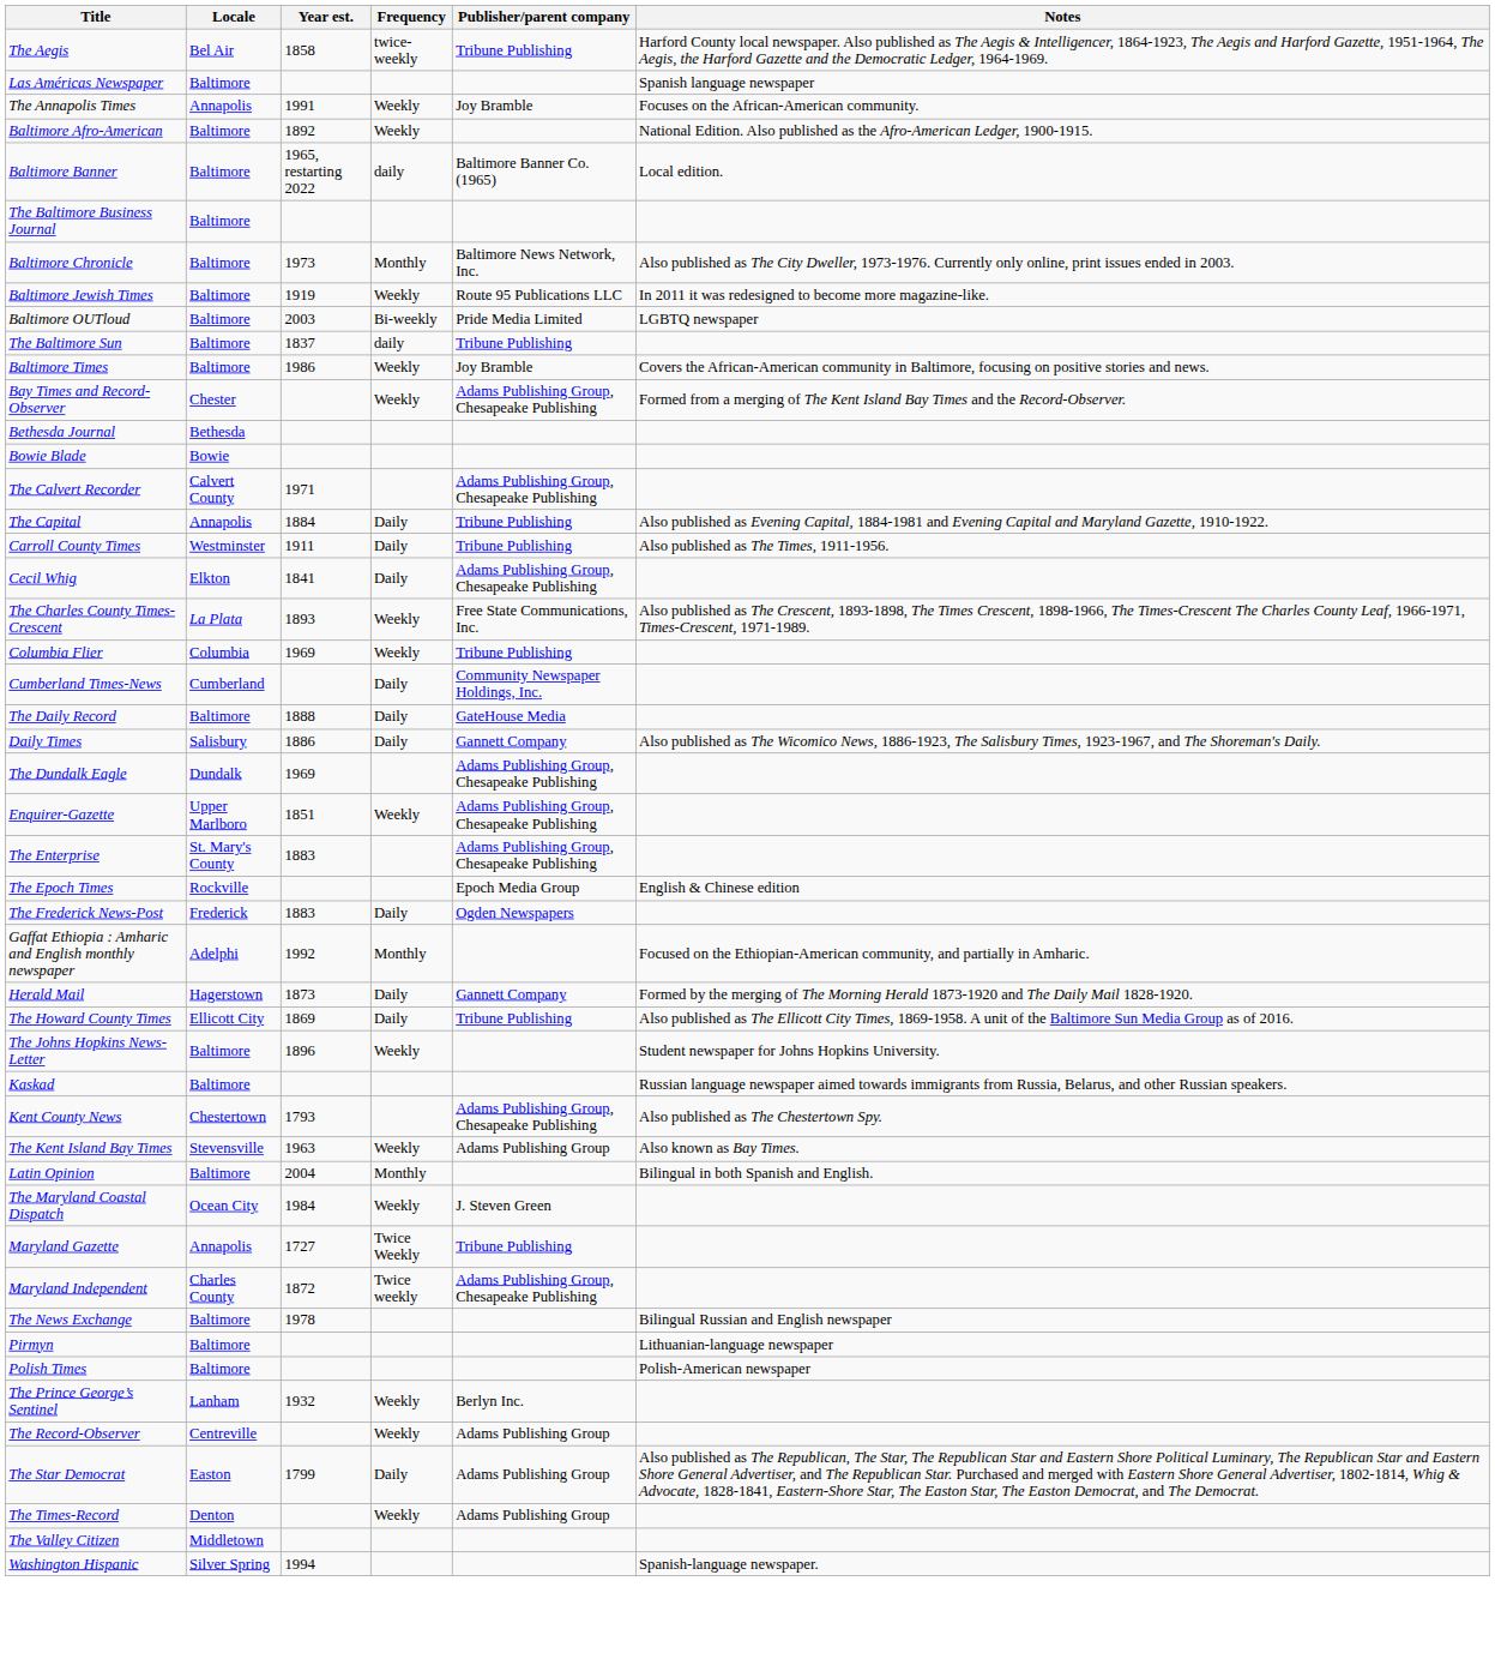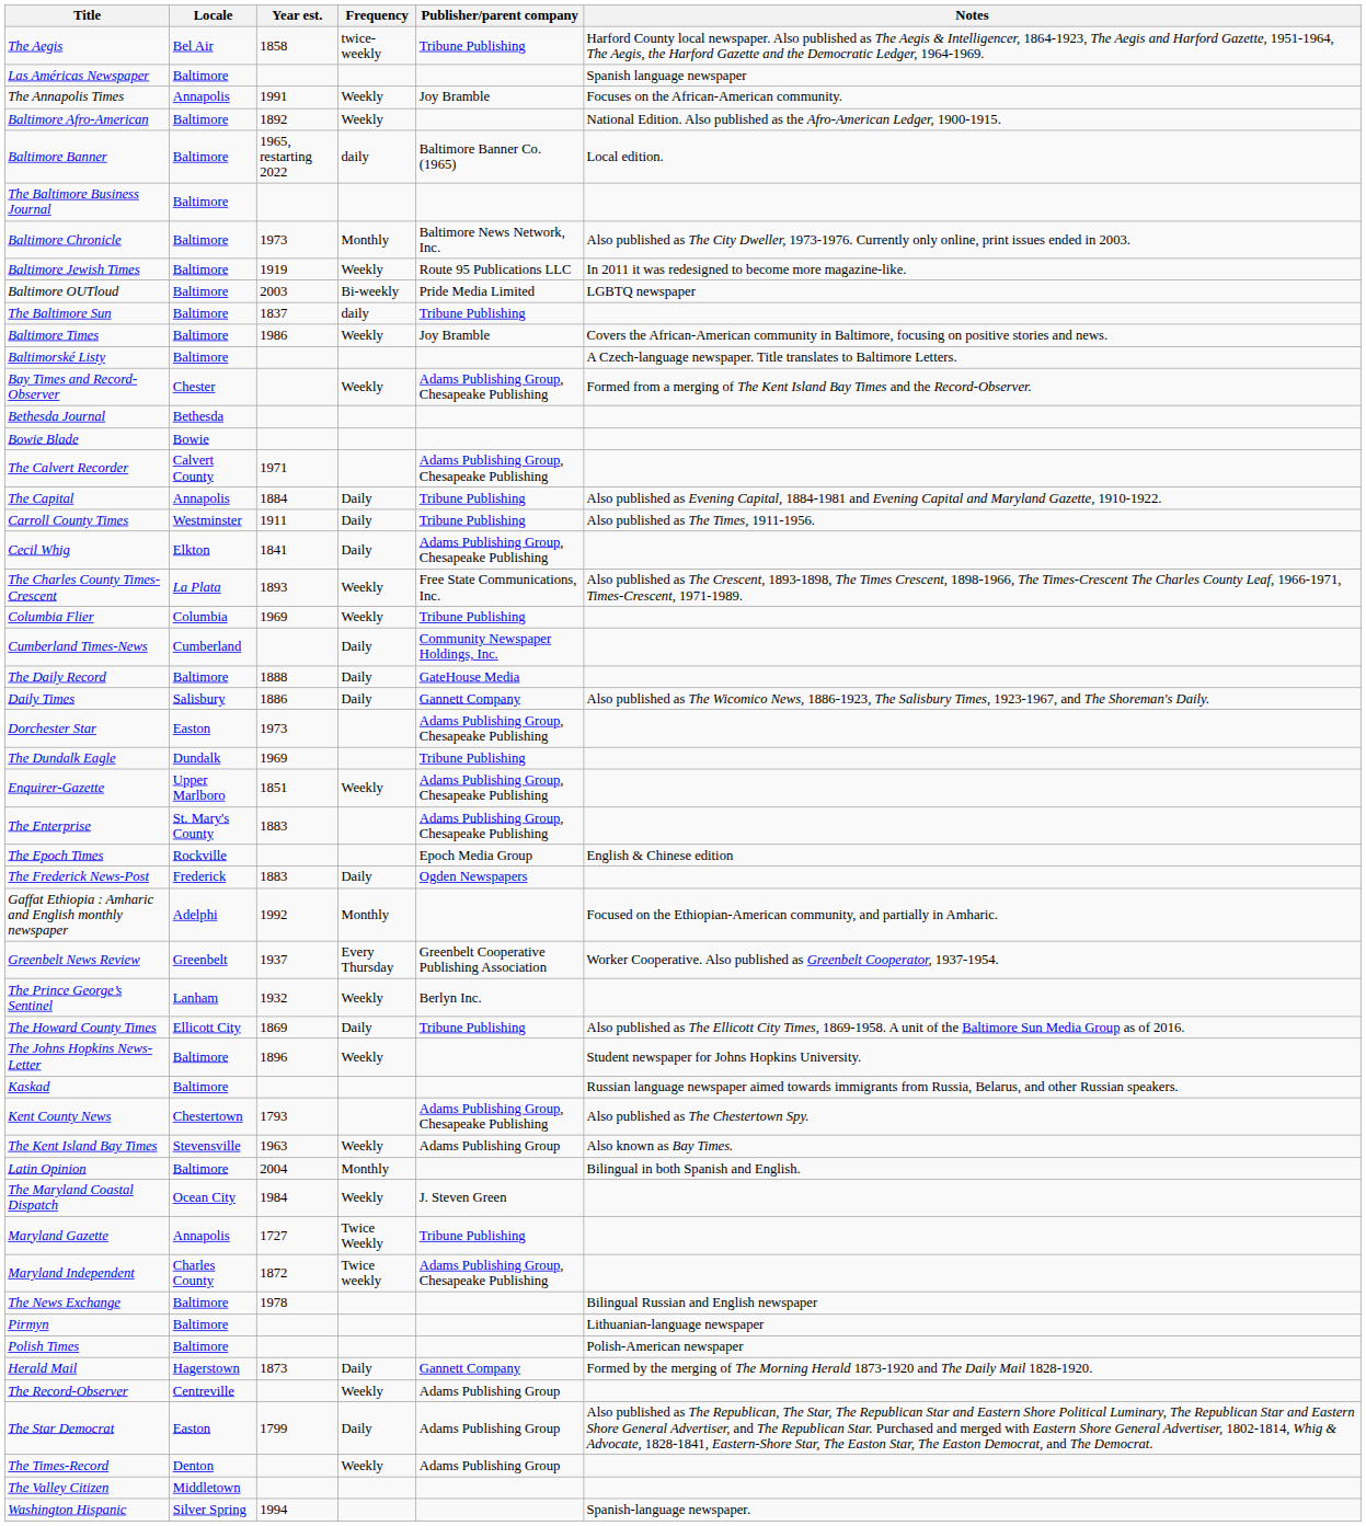 <table class="wikitable sortable">
 <tr>
 <th>Title</th>
 <th>Locale</th>
 <th>Year est.</th>
 <th>Frequency</th>
 <th>Publisher/parent company</th>
 <th>Notes</th>
 </tr>
 <tr>
 <td><em><a href='#'>The Aegis</a></em></td>
 <td><a href='#'>Bel Air</a></td>
 <td>1858</td>
 <td>twice-weekly</td>
 <td><a href='#'>Tribune Publishing</a></td>
 <td>Harford County local newspaper. Also published as <em>The Aegis & Intelligencer,</em> 1864-1923, <em>The Aegis and Harford Gazette,</em> 1951-1964, <em>The Aegis, the Harford Gazette and the Democratic Ledger,</em> 1964-1969.</td>
 </tr>
 <tr>
 <td><em><a href='#'>Las Américas Newspaper</a></em></td>
 <td><a href='#'>Baltimore</a></td>
 <td></td>
 <td></td>
 <td></td>
 <td>Spanish language newspaper</td>
 </tr>
 <tr>
 <td><em>The Annapolis Times</em></td>
 <td><a href='#'>Annapolis</a></td>
 <td>1991</td>
 <td>Weekly</td>
 <td>Joy Bramble</td>
 <td>Focuses on the African-American community.</td>
 </tr>
 <tr>
 <td><em><a href='#'>Baltimore Afro-American</a></em></td>
 <td><a href='#'>Baltimore</a></td>
 <td>1892</td>
 <td>Weekly</td>
 <td></td>
 <td>National Edition. Also published as the <em>Afro-American Ledger,</em> 1900-1915.</td>
 </tr>
 <tr>
 <td><em><a href='#'>Baltimore Banner</a></em></td>
 <td><a href='#'>Baltimore</a></td>
 <td>1965, restarting 2022</td>
 <td>daily</td>
 <td>Baltimore Banner Co. (1965)</td>
 <td>Local edition.</td>
 </tr>
 <tr>
 <td><em><a href='#'>The Baltimore Business Journal</a></em></td>
 <td><a href='#'>Baltimore</a></td>
 <td></td>
 <td></td>
 <td></td>
 <td></td>
 </tr>
 <tr>
 <td><em><a href='#'>Baltimore Chronicle</a></em></td>
 <td><a href='#'>Baltimore</a></td>
 <td>1973</td>
 <td>Monthly</td>
 <td>Baltimore News Network, Inc.</td>
 <td>Also published as <em>The City Dweller,</em> 1973-1976. Currently only online, print issues ended in 2003.</td>
 </tr>
 <tr>
 <td><em><a href='#'>Baltimore Jewish Times</a></em></td>
 <td><a href='#'>Baltimore</a></td>
 <td>1919</td>
 <td>Weekly</td>
 <td>Route 95 Publications LLC</td>
 <td>In 2011 it was redesigned to become more magazine-like.</td>
 </tr>
 <tr>
 <td><em>Baltimore OUTloud</em></td>
 <td><a href='#'>Baltimore</a></td>
 <td>2003</td>
 <td>Bi-weekly</td>
 <td>Pride Media Limited</td>
 <td>LGBTQ newspaper</td>
 </tr>
 <tr>
 <td><em><a href='#'>The Baltimore Sun</a></em></td>
 <td><a href='#'>Baltimore</a></td>
 <td>1837</td>
 <td>daily</td>
 <td><a href='#'>Tribune Publishing</a></td>
 <td></td>
 </tr>
 <tr>
 <td><em><a href='#'>Baltimore Times</a></em></td>
 <td><a href='#'>Baltimore</a></td>
 <td>1986</td>
 <td>Weekly</td>
 <td>Joy Bramble</td>
 <td>Covers the African-American community in Baltimore, focusing on positive stories and news.</td>
 </tr>
 <tr>
+<td><em><a href='#'>Baltimorské Listy</a></em></td>
+<td><a href='#'>Baltimore</a></td>
+<td></td>
+<td></td>
+<td></td>
+<td>A Czech-language newspaper. Title translates to Baltimore Letters.</td>
+</tr>
+<tr>
 <td><em><a href='#'>Bay Times and Record-Observer</a></em></td>
 <td><a href='#'>Chester</a></td>
 <td></td>
 <td>Weekly</td>
 <td><a href='#'>Adams Publishing Group</a>, Chesapeake Publishing</td>
 <td>Formed from a merging of <em>The Kent Island Bay Times</em> and the <em>Record-Observer.</em></td>
 </tr>
 <tr>
 <td><em><a href='#'>Bethesda Journal</a></em></td>
 <td><a href='#'>Bethesda</a></td>
 <td></td>
 <td></td>
 <td></td>
 <td></td>
 </tr>
 <tr>
 <td><em><a href='#'>Bowie Blade</a></em></td>
 <td><a href='#'>Bowie</a></td>
 <td></td>
 <td></td>
 <td></td>
 <td></td>
 </tr>
 <tr>
 <td><em><a href='#'>The Calvert Recorder</a></em></td>
 <td><a href='#'>Calvert County</a></td>
 <td>1971</td>
 <td></td>
 <td><a href='#'>Adams Publishing Group</a>, Chesapeake Publishing</td>
 <td></td>
 </tr>
 <tr>
 <td><em><a href='#'>The Capital</a></em></td>
 <td><a href='#'>Annapolis</a></td>
 <td>1884</td>
 <td>Daily</td>
 <td><a href='#'>Tribune Publishing</a></td>
 <td>Also published as <em>Evening Capital,</em> 1884-1981 and <em>Evening Capital and Maryland Gazette,</em> 1910-1922.</td>
 </tr>
 <tr>
 <td><em><a href='#'>Carroll County Times</a></em></td>
 <td><a href='#'>Westminster</a></td>
 <td>1911</td>
 <td>Daily</td>
 <td><a href='#'>Tribune Publishing</a></td>
 <td>Also published as <em>The Times,</em> 1911-1956.</td>
 </tr>
 <tr>
 <td><em><a href='#'>Cecil Whig</a></em></td>
 <td><a href='#'>Elkton</a></td>
 <td>1841</td>
 <td>Daily</td>
 <td><a href='#'>Adams Publishing Group</a>, Chesapeake Publishing</td>
 <td></td>
 </tr>
 <tr>
 <td><em> <a href='#'>The Charles County Times-Crescent</a></em></td>
 <td><em><a href='#'>La Plata</a></em></td>
 <td>1893</td>
 <td>Weekly</td>
 <td>Free State Communications, Inc.</td>
 <td>Also published as <em>The Crescent,</em> 1893-1898, <em>The Times Crescent,</em> 1898-1966, <em>The Times-Crescent The Charles County Leaf,</em> 1966-1971, <em>Times-Crescent,</em> 1971-1989.</td>
 </tr>
 <tr>
 <td><em><a href='#'>Columbia Flier</a></em></td>
 <td><a href='#'>Columbia</a></td>
 <td>1969</td>
 <td>Weekly</td>
 <td><a href='#'>Tribune Publishing</a></td>
 <td></td>
 </tr>
 <tr>
 <td><em><a href='#'>Cumberland Times-News</a></em></td>
 <td><a href='#'>Cumberland</a></td>
 <td></td>
 <td>Daily</td>
 <td><a href='#'>Community Newspaper Holdings, Inc.</a></td>
 <td></td>
 </tr>
 <tr>
 <td><em><a href='#'>The Daily Record</a></em></td>
 <td><a href='#'>Baltimore</a></td>
 <td>1888</td>
 <td>Daily</td>
 <td><a href='#'>GateHouse Media</a></td>
 <td></td>
 </tr>
 <tr>
 <td><em><a href='#'>Daily Times</a></em></td>
 <td><a href='#'>Salisbury</a></td>
 <td>1886</td>
 <td>Daily</td>
 <td><a href='#'>Gannett Company</a></td>
 <td>Also published as <em>The Wicomico News,</em> 1886-1923, <em>The Salisbury Times,</em> 1923-1967, and <em>The Shoreman's Daily.</em></td>
 </tr>
 <tr>
+<td><em><a href='#'>Dorchester Star</a></em></td>
+<td><a href='#'>Easton</a></td>
+<td>1973</td>
+<td></td>
+<td><a href='#'>Adams Publishing Group</a>, Chesapeake Publishing</td>
+<td></td>
+</tr>
+<tr>
 <td><em><a href='#'>The Dundalk Eagle</a></em></td>
 <td><a href='#'>Dundalk</a></td>
 <td>1969</td>
 <td></td>
-<td><a href='#'>Adams Publishing Group</a>, Chesapeake Publishing</td>
+<td><a href='#'>Tribune Publishing</a></td>
 <td></td>
 </tr>
 <tr>
 <td><em><a href='#'>Enquirer-Gazette</a></em></td>
 <td><a href='#'>Upper Marlboro</a></td>
 <td>1851</td>
 <td>Weekly </td>
 <td><a href='#'>Adams Publishing Group</a>, Chesapeake Publishing</td>
 <td></td>
 </tr>
 <tr>
 <td><em><a href='#'>The Enterprise</a></em></td>
 <td><a href='#'>St. Mary's County</a></td>
 <td>1883</td>
 <td></td>
 <td><a href='#'>Adams Publishing Group</a>, Chesapeake Publishing</td>
 <td></td>
 </tr>
 <tr>
 <td><em><a href='#'>The Epoch Times</a></em></td>
 <td><a href='#'>Rockville</a></td>
 <td></td>
 <td></td>
 <td>Epoch Media Group</td>
 <td>English & Chinese edition</td>
 </tr>
 <tr>
 <td><em><a href='#'>The Frederick News-Post</a></em></td>
 <td><a href='#'>Frederick</a></td>
 <td>1883</td>
 <td>Daily</td>
 <td><a href='#'>Ogden Newspapers</a></td>
 <td></td>
 </tr>
 <tr>
 <td><em>Gaffat Ethiopia : Amharic and English monthly newspaper</em></td>
 <td><a href='#'>Adelphi</a></td>
 <td>1992</td>
 <td>Monthly</td>
 <td></td>
 <td>Focused on the Ethiopian-American community, and partially in Amharic.</td>
 </tr>
 <tr>
-<td><em><a href='#'>Herald Mail</a></em></td>
-<td><a href='#'>Hagerstown</a></td>
-<td>1873</td>
-<td>Daily</td>
-<td><a href='#'>Gannett Company</a></td>
-<td>Formed by the merging of <em>The Morning Herald</em> 1873-1920 and <em>The Daily Mail</em> 1828-1920.</td>
+<td><em><a href='#'>Greenbelt News Review</a></em></td>
+<td><a href='#'>Greenbelt</a></td>
+<td>1937</td>
+<td>Every Thursday</td>
+<td>Greenbelt Cooperative Publishing Association</td>
+<td>Worker Cooperative. Also published as <em><a href='#'>Greenbelt Cooperator</a>,</em> 1937-1954.</td>
+</tr>
+<tr>
+<td><em><a href='#'>The Prince George’s Sentinel</a></em></td>
+<td><a href='#'>Lanham</a></td>
+<td>1932</td>
+<td>Weekly</td>
+<td>Berlyn Inc.</td>
+<td></td>
 </tr>
 <tr>
 <td><em><a href='#'>The Howard County Times</a></em></td>
 <td><a href='#'>Ellicott City</a></td>
 <td>1869</td>
 <td>Daily</td>
 <td><a href='#'>Tribune Publishing</a></td>
 <td>Also published as <em>The Ellicott City Times,</em> 1869-1958. A unit of the <a href='#'>Baltimore Sun Media Group</a> as of 2016.</td>
 </tr>
 <tr>
 <td><em><a href='#'>The Johns Hopkins News-Letter</a></em></td>
 <td><a href='#'>Baltimore</a></td>
 <td>1896</td>
 <td>Weekly</td>
 <td></td>
 <td>Student newspaper for Johns Hopkins University.</td>
 </tr>
 <tr>
 <td><em><a href='#'>Kaskad</a></em></td>
 <td><a href='#'>Baltimore</a></td>
 <td></td>
 <td></td>
 <td></td>
 <td>Russian language newspaper aimed towards immigrants from Russia, Belarus, and other Russian speakers.</td>
 </tr>
 <tr>
 <td><em><a href='#'>Kent County News</a></em></td>
 <td><a href='#'>Chestertown</a></td>
 <td>1793</td>
 <td></td>
 <td><a href='#'>Adams Publishing Group</a>, Chesapeake Publishing</td>
 <td>Also published as <em>The Chestertown Spy.</em></td>
 </tr>
 <tr>
 <td><em><a href='#'>The Kent Island Bay Times</a></em></td>
 <td><a href='#'>Stevensville</a></td>
 <td>1963</td>
 <td>Weekly</td>
 <td>Adams Publishing Group</td>
 <td>Also known as <em>Bay Times.</em></td>
 </tr>
 <tr>
 <td><em><a href='#'>Latin Opinion</a></em></td>
 <td><a href='#'>Baltimore</a></td>
 <td>2004</td>
 <td>Monthly</td>
 <td></td>
 <td>Bilingual in both Spanish and English.</td>
 </tr>
 <tr>
 <td><em><a href='#'>The Maryland Coastal Dispatch</a></em></td>
 <td><a href='#'>Ocean City</a></td>
 <td>1984</td>
 <td>Weekly</td>
 <td>J. Steven Green</td>
 <td></td>
 </tr>
 <tr>
 <td><em><a href='#'>Maryland Gazette</a></em></td>
 <td><a href='#'>Annapolis</a></td>
 <td>1727</td>
 <td>Twice Weekly</td>
 <td><a href='#'>Tribune Publishing</a></td>
 <td></td>
 </tr>
 <tr>
 <td><em><a href='#'>Maryland Independent</a></em></td>
 <td><a href='#'>Charles County</a></td>
 <td>1872</td>
 <td>Twice weekly </td>
 <td><a href='#'>Adams Publishing Group</a>, Chesapeake Publishing</td>
 <td></td>
 </tr>
 <tr>
 <td><em><a href='#'>The News Exchange</a></em></td>
 <td><a href='#'>Baltimore</a></td>
 <td>1978</td>
 <td></td>
 <td></td>
 <td>Bilingual Russian and English newspaper</td>
 </tr>
 <tr>
 <td><em><a href='#'>Pirmyn</a></em></td>
 <td><a href='#'>Baltimore</a></td>
 <td></td>
 <td></td>
 <td></td>
 <td>Lithuanian-language newspaper</td>
 </tr>
 <tr>
 <td><em><a href='#'>Polish Times</a></em></td>
 <td><a href='#'>Baltimore</a></td>
 <td></td>
 <td></td>
 <td></td>
 <td>Polish-American newspaper</td>
 </tr>
 <tr>
-<td><em><a href='#'>The Prince George’s Sentinel</a></em></td>
-<td><a href='#'>Lanham</a></td>
-<td>1932</td>
-<td>Weekly</td>
-<td>Berlyn Inc.</td>
-<td></td>
+<td><em><a href='#'>Herald Mail</a></em></td>
+<td><a href='#'>Hagerstown</a></td>
+<td>1873</td>
+<td>Daily</td>
+<td><a href='#'>Gannett Company</a></td>
+<td>Formed by the merging of <em>The Morning Herald</em> 1873-1920 and <em>The Daily Mail</em> 1828-1920.</td>
 </tr>
 <tr>
 <td><em><a href='#'>The Record-Observer</a></em></td>
 <td><a href='#'>Centreville</a></td>
 <td></td>
 <td>Weekly</td>
 <td>Adams Publishing Group</td>
 <td></td>
 </tr>
 <tr>
 <td><em><a href='#'>The Star Democrat</a></em></td>
 <td><a href='#'>Easton</a></td>
 <td>1799</td>
 <td>Daily</td>
 <td>Adams Publishing Group</td>
 <td>Also published as <em>The Republican,</em> <em>The Star,</em> <em>The Republican Star and Eastern Shore Political Luminary,</em> <em>The Republican Star and Eastern Shore General Advertiser,</em> and <em>The Republican Star.</em> Purchased and merged with <em>Eastern Shore General Advertiser,</em> 1802-1814, <em>Whig & Advocate,</em> 1828-1841, <em>Eastern-Shore Star,</em> <em>The Easton Star,</em> <em>The Easton Democrat,</em> and <em>The Democrat.</em></td>
 </tr>
 <tr>
 <td><em><a href='#'>The Times-Record</a></em></td>
 <td><a href='#'>Denton</a></td>
 <td></td>
 <td>Weekly</td>
 <td>Adams Publishing Group</td>
 <td></td>
 </tr>
 <tr>
 <td><em><a href='#'>The Valley Citizen</a></em></td>
 <td><a href='#'>Middletown</a></td>
 <td></td>
 <td></td>
 <td></td>
 <td></td>
 </tr>
 <tr>
 <td><em><a href='#'>Washington Hispanic</a></em></td>
 <td><a href='#'>Silver Spring</a></td>
 <td>1994</td>
 <td></td>
 <td></td>
 <td>Spanish-language newspaper.</td>
 </tr>
 </table>
